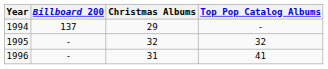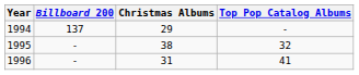 <table class="wikitable">
 <tr>
 <th>Year</th>
 <th><a href='#'><em>Billboard</em> 200</a></th>
 <th>Christmas Albums</th>
 <th><a href='#'>Top Pop Catalog Albums</a></th>
 </tr>
 <tr>
 <td align="center">1994</td>
 <td align="center">137</td>
 <td align="center">29</td>
 <td align="center">-</td>
 </tr>
 <tr>
 <td align="center">1995</td>
 <td align="center">-</td>
-<td align="center">32</td>
+<td align="center">38</td>
 <td align="center">32</td>
 </tr>
 <tr>
 <td align="center">1996</td>
 <td align="center">-</td>
 <td align="center">31</td>
 <td align="center">41</td>
 </tr>
 </table>
